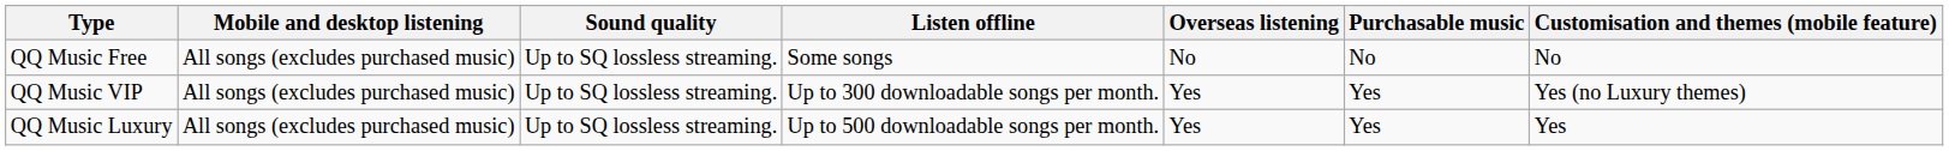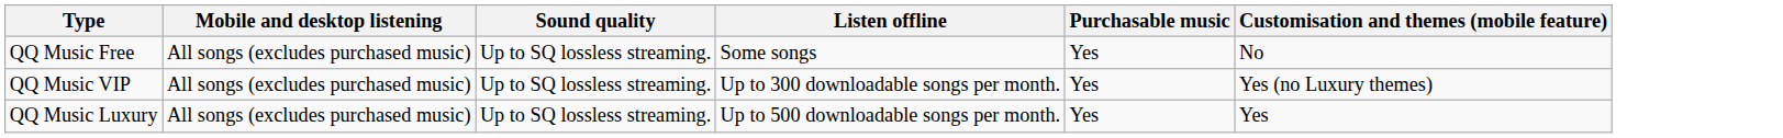 <table class="wikitable">
 <tr>
 <th>Type</th>
 <th>Mobile and desktop listening</th>
 <th>Sound quality</th>
 <th>Listen offline</th>
-<th>Overseas listening</th>
 <th><strong>Purchasable music</strong></th>
 <th>Customisation and themes (mobile feature)</th>
 </tr>
 <tr>
 <td>QQ Music Free</td>
 <td>All songs (excludes purchased music)</td>
 <td>Up to SQ lossless streaming.</td>
 <td>Some songs</td>
-<td>No</td>
-<td>No</td>
+<td>Yes</td>
 <td>No</td>
 </tr>
 <tr>
 <td>QQ Music VIP</td>
 <td>All songs (excludes purchased music)</td>
 <td>Up to SQ lossless streaming.</td>
 <td>Up to 300 downloadable songs per month.</td>
-<td>Yes</td>
 <td>Yes</td>
 <td>Yes (no Luxury themes)</td>
 </tr>
 <tr>
 <td>QQ Music Luxury</td>
 <td>All songs (excludes purchased music)</td>
 <td>Up to SQ lossless streaming.</td>
 <td>Up to 500 downloadable songs per month.</td>
 <td>Yes</td>
 <td>Yes</td>
-<td>Yes</td>
 </tr>
 </table>
